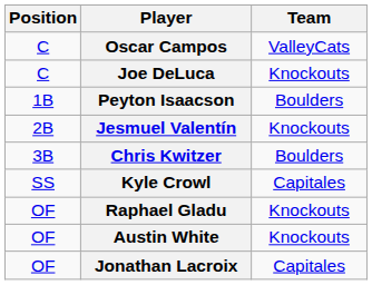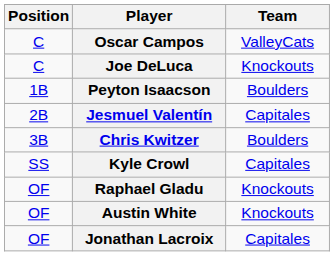 <table class="wikitable sortable plainrowheaders" style="text-align:center;">
 <tr>
 </tr>
 <tr>
 <th scope="col">Position</th>
 <th scope="col" style="width:150px;">Player</th>
 <th scope="col" style="width:100px;">Team</th>
 </tr>
 <tr>
 <td><a href='#'>C</a></td>
 <th scope="row" style="text-align:center">Oscar Campos</th>
 <td><a href='#'>ValleyCats</a></td>
 </tr>
 <tr>
 <td><a href='#'>C</a></td>
 <th scope="row" style="text-align:center">Joe DeLuca</th>
 <td><a href='#'>Knockouts</a></td>
 </tr>
 <tr>
 <td><a href='#'>1B</a></td>
 <th scope="row" style="text-align:center">Peyton Isaacson</th>
 <td><a href='#'>Boulders</a></td>
 </tr>
 <tr>
 <td><a href='#'>2B</a></td>
 <th scope="row" style="text-align:center"><a href='#'>Jesmuel Valentín</a></th>
-<td><a href='#'>Knockouts</a></td>
+<td><a href='#'>Capitales</a></td>
 </tr>
 <tr>
 <td><a href='#'>3B</a></td>
 <th scope="row" style="text-align:center"><a href='#'>Chris Kwitzer</a></th>
 <td><a href='#'>Boulders</a></td>
 </tr>
 <tr>
 <td><a href='#'>SS</a></td>
 <th scope="row" style="text-align:center">Kyle Crowl</th>
 <td><a href='#'>Capitales</a></td>
 </tr>
 <tr>
 <td><a href='#'>OF</a></td>
 <th scope="row" style="text-align:center">Raphael Gladu</th>
 <td><a href='#'>Knockouts</a></td>
 </tr>
 <tr>
 <td><a href='#'>OF</a></td>
 <th scope="row" style="text-align:center">Austin White</th>
 <td><a href='#'>Knockouts</a></td>
 </tr>
 <tr>
 <td><a href='#'>OF</a></td>
 <th scope="row" style="text-align:center">Jonathan Lacroix</th>
 <td><a href='#'>Capitales</a></td>
 </tr>
 </table>
